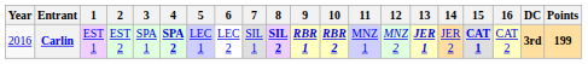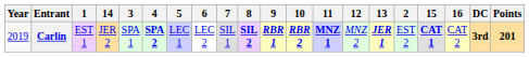 <table class="wikitable" style="text-align:center; font-size:85%">
 <tr>
 <th>Year</th>
 <th>Entrant</th>
 <th>1</th>
-<th>2</th>
+<th>14</th>
 <th>3</th>
 <th>4</th>
 <th>5</th>
 <th>6</th>
 <th>7</th>
 <th>8</th>
 <th>9</th>
 <th>10</th>
 <th>11</th>
 <th>12</th>
 <th>13</th>
-<th>14</th>
+<th>2</th>
 <th>15</th>
 <th>16</th>
 <th>DC</th>
 <th>Points</th>
 </tr>
 <tr>
-<td><a href='#'>2016</a></td>
+<td><a href='#'>2019</a></td>
 <th><a href='#'>Carlin</a></th>
 <td style="background:#EFCFFF;"><a href='#'>EST<br>1</a><br></td>
-<td style="background:#DFFFDF;"><a href='#'>EST<br>2</a><br></td>
+<td style="background:#FFDF9F;"><a href='#'>JER<br>2</a><br></td>
 <td style="background:#DFFFDF;"><a href='#'>SPA<br>1</a><br></td>
 <td style="background:#DFFFDF;"><strong><a href='#'>SPA<br>2</a><br></strong></td>
 <td style="background:#CFCFFF;"><a href='#'>LEC<br>1</a><br></td>
 <td style="background:#FFFFFF;"><a href='#'>LEC<br>2</a><br></td>
 <td style="background:#DFDFDF;"><a href='#'>SIL<br>1</a><br></td>
 <td style="background:#EFCFFF;"><strong><a href='#'>SIL<br>2</a></strong><br></td>
 <td style="background:#FFFFBF;"><strong><em><a href='#'>RBR<br>1</a></em></strong><br></td>
 <td style="background:#FFFFBF;"><strong><em><a href='#'>RBR<br>2</a></em></strong><br></td>
-<td style="background:#CFCFFF;"><a href='#'>MNZ<br>1</a><br></td>
+<td style="background:#CFCFFF;"><strong><a href='#'>MNZ<br>1</a><br></strong></td>
 <td style="background:#DFFFDF;"><em><a href='#'>MNZ<br>2</a></em><br></td>
 <td style="background:#FFFFBF;"><strong><em><a href='#'>JER<br>1</a></em></strong><br></td>
-<td style="background:#FFDF9F;"><a href='#'>JER<br>2</a><br></td>
+<td style="background:#DFFFDF;"><a href='#'>EST<br>2</a><br></td>
 <td style="background:#DFDFDF;"><strong><a href='#'>CAT<br>1</a></strong><br></td>
 <td style="background:#FFFFBF;"><a href='#'>CAT<br>2</a><br></td>
 <th style="background:#FFDF9F;">3rd</th>
-<th style="background:#FFDF9F;">199</th>
+<th style="background:#FFDF9F;">201</th>
 </tr>
 </table>
